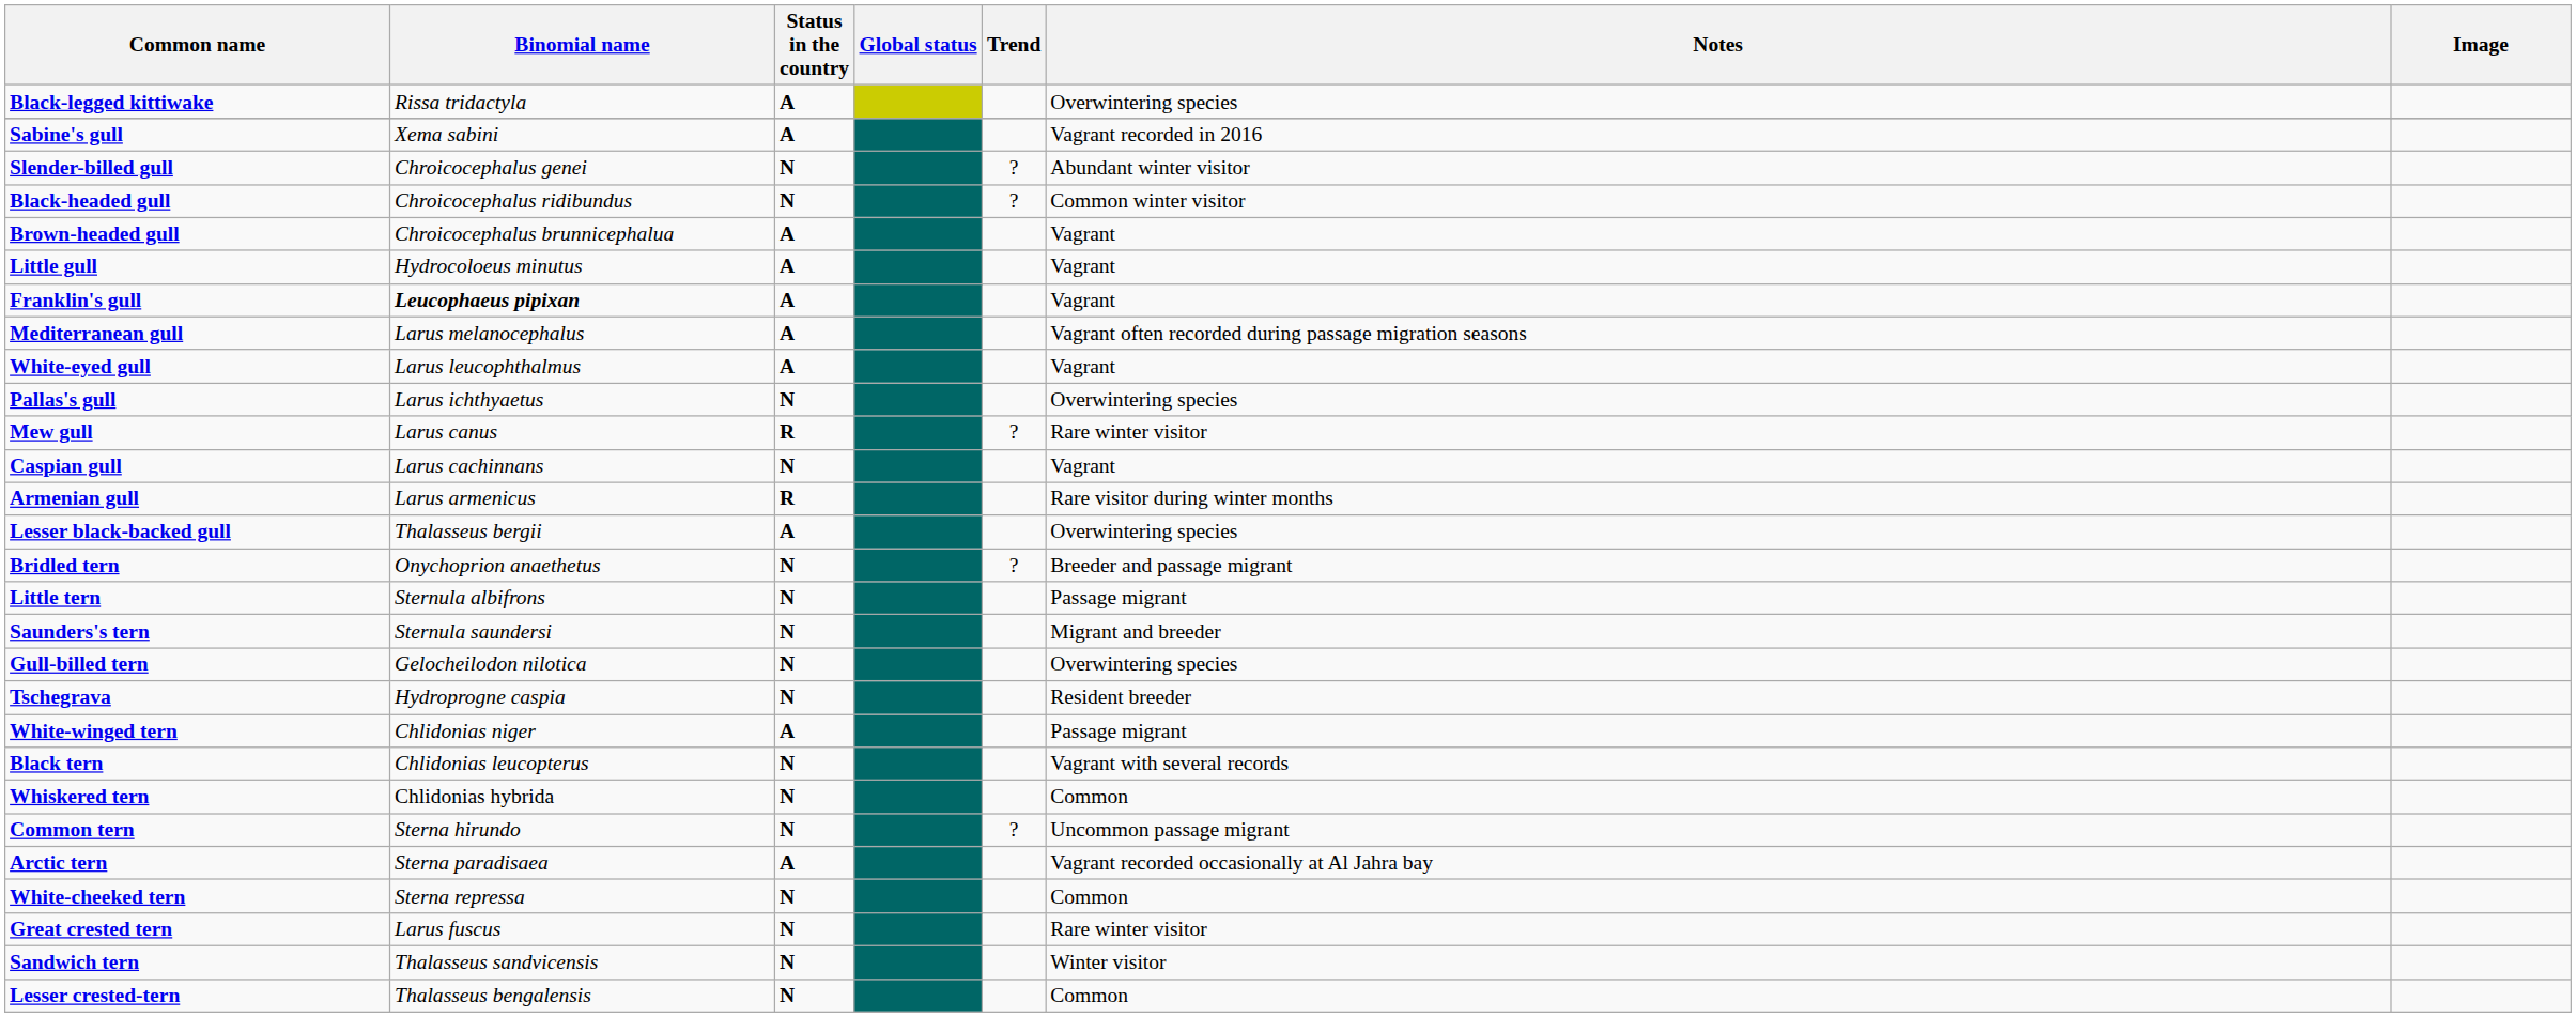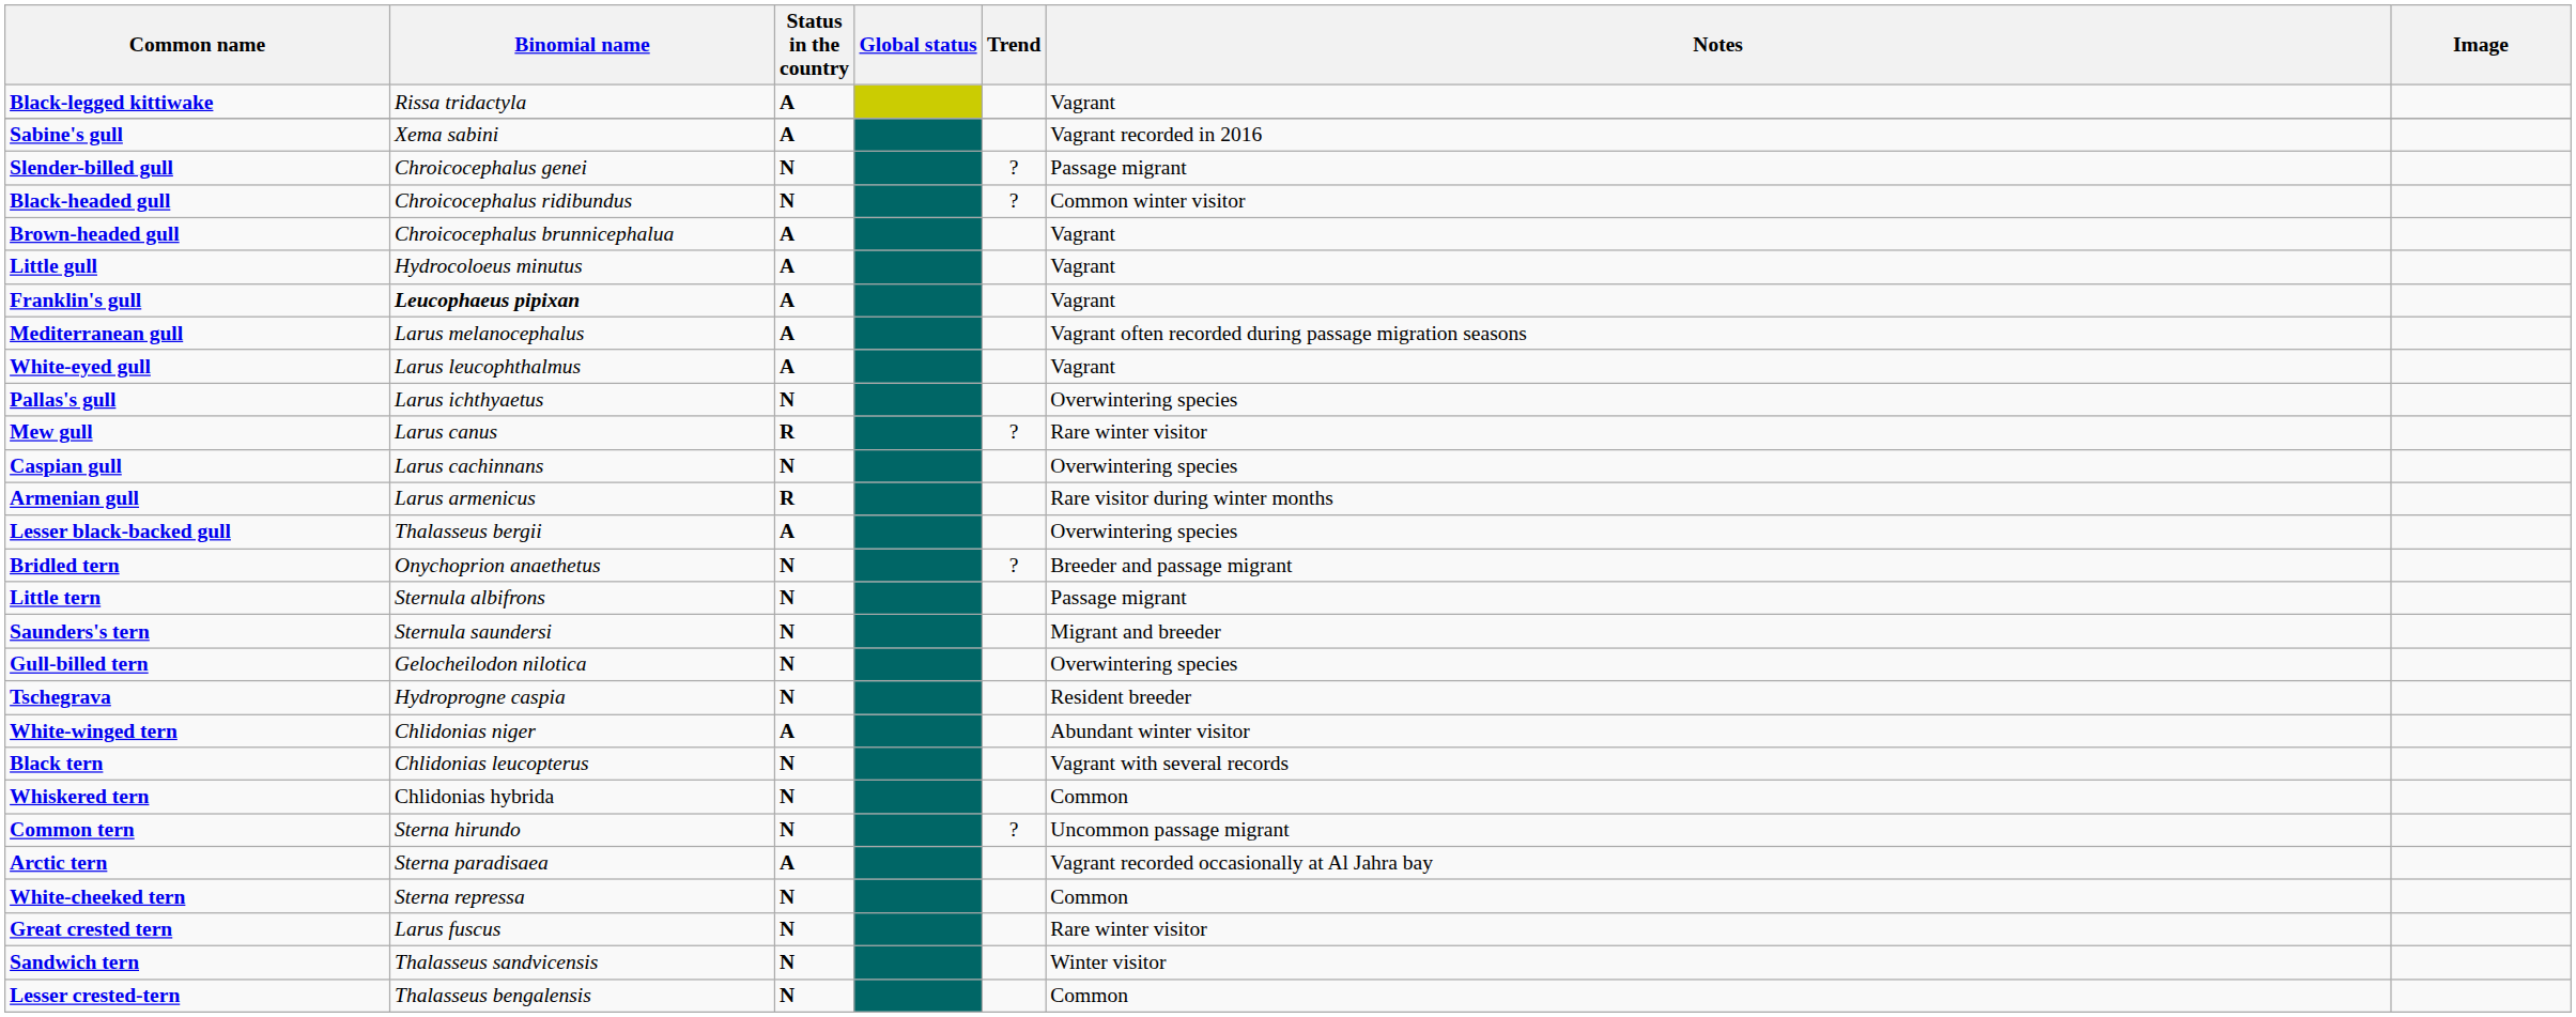 <table class="wikitable sortable">
 <tr>
 <th width="15%">Common name</th>
 <th width="15%"><a href='#'>Binomial name</a></th>
 <th width="1%">Status in the country</th>
 <th width="5%"><a href='#'>Global status</a></th>
 <th width="1%">Trend</th>
 <th class="unsortable">Notes</th>
 <th class="unsortable">Image</th>
 </tr>
 <tr>
 <td><strong><a href='#'>Black-legged kittiwake</a></strong></td>
 <td><em>Rissa tridactyla</em></td>
 <td><strong>A</strong></td>
 <td align=center style="background: #cbcc02"></td>
 <td align=center></td>
-<td>Overwintering species</td>
+<td>Vagrant</td>
 <td></td>
 </tr>
 <tr>
 </tr>
 <tr>
 <td><strong><a href='#'>Sabine's gull</a></strong></td>
 <td><em>Xema sabini</em></td>
 <td><strong>A</strong></td>
 <td align=center style="background: #006666"></td>
 <td align=center></td>
 <td>Vagrant recorded in 2016</td>
 <td></td>
 </tr>
 <tr>
 <td><strong><a href='#'>Slender-billed gull</a></strong></td>
 <td><em>Chroicocephalus genei</em></td>
 <td><strong>N</strong></td>
 <td align=center style="background: #006666"></td>
 <td align=center>?</td>
-<td>Abundant winter visitor</td>
+<td>Passage migrant</td>
 <td></td>
 </tr>
 <tr>
 <td><strong><a href='#'>Black-headed gull</a></strong></td>
 <td><em>Chroicocephalus ridibundus</em></td>
 <td><strong>N</strong></td>
 <td align=center style="background: #006666"></td>
 <td align=center>?</td>
 <td>Common winter visitor</td>
 <td></td>
 </tr>
 <tr>
 <td><strong><a href='#'>Brown-headed gull</a></strong></td>
 <td><em>Chroicocephalus brunnicephalua</em></td>
 <td><strong>A</strong></td>
 <td align=center style="background: #006666"></td>
 <td align=center></td>
 <td>Vagrant</td>
 <td></td>
 </tr>
 <tr>
 <td><strong><a href='#'>Little gull</a></strong></td>
 <td><em>Hydrocoloeus minutus</em></td>
 <td><strong>A</strong></td>
 <td align=center style="background: #006666"></td>
 <td align=center></td>
 <td>Vagrant</td>
 <td></td>
 </tr>
 <tr>
 <td><strong><a href='#'>Franklin's gull</a></strong></td>
 <td><strong><em>Leucophaeus pipixan</em></strong></td>
 <td><strong>A</strong></td>
 <td align=center style="background: #006666"></td>
 <td align=center></td>
 <td>Vagrant</td>
 <td></td>
 </tr>
 <tr>
 <td><strong><a href='#'>Mediterranean gull</a></strong></td>
 <td><em>Larus melanocephalus</em></td>
 <td><strong>A</strong></td>
 <td align=center style="background: #006666"></td>
 <td align=center></td>
 <td>Vagrant often recorded during passage migration seasons</td>
 <td></td>
 </tr>
 <tr>
 <td><strong><a href='#'>White-eyed gull</a></strong></td>
 <td><em>Larus leucophthalmus</em></td>
 <td><strong>A</strong></td>
 <td align=center style="background: #006666"></td>
 <td align=center></td>
 <td>Vagrant</td>
 <td></td>
 </tr>
 <tr>
 <td><strong><a href='#'>Pallas's gull</a></strong></td>
 <td><em>Larus ichthyaetus</em></td>
 <td><strong>N</strong></td>
 <td align=center style="background: #006666"></td>
 <td align=center></td>
 <td>Overwintering species</td>
 <td></td>
 </tr>
 <tr>
 <td><strong><a href='#'>Mew gull</a></strong></td>
 <td><em>Larus canus</em></td>
 <td><strong>R</strong></td>
 <td align=center style="background: #006666"></td>
 <td align=center>?</td>
 <td>Rare winter visitor</td>
 <td></td>
 </tr>
 <tr>
 <td><strong><a href='#'>Caspian gull</a></strong></td>
 <td><em>Larus cachinnans</em></td>
 <td><strong>N</strong></td>
 <td align=center style="background: #006666"></td>
 <td align=center></td>
-<td>Vagrant</td>
+<td>Overwintering species</td>
 <td></td>
 </tr>
 <tr>
 <td><strong><a href='#'>Armenian gull</a></strong></td>
 <td><em>Larus armenicus</em></td>
 <td><strong>R</strong></td>
 <td align=center style="background: #006666"></td>
 <td align=center></td>
 <td>Rare visitor during winter months</td>
 <td></td>
 </tr>
 <tr>
 <td><strong><a href='#'>Lesser black-backed gull</a></strong></td>
 <td><em>Thalasseus bergii</em></td>
 <td><strong>A</strong></td>
 <td align=center style="background: #006666"></td>
 <td align=center></td>
 <td>Overwintering species</td>
 <td></td>
 </tr>
 <tr>
 <td><strong><a href='#'>Bridled tern</a></strong></td>
 <td><em>Onychoprion anaethetus</em></td>
 <td><strong>N</strong></td>
 <td align=center style= "background: #006666"></td>
 <td align=center>?</td>
 <td>Breeder and passage migrant</td>
 <td></td>
 </tr>
 <tr>
 <td><strong><a href='#'>Little tern</a></strong></td>
 <td><em>Sternula albifrons</em></td>
 <td><strong>N</strong></td>
 <td align=center style="background: #006666"></td>
 <td align=center></td>
 <td>Passage migrant</td>
 <td></td>
 </tr>
 <tr>
 <td><strong><a href='#'>Saunders's tern</a></strong></td>
 <td><em>Sternula saundersi</em></td>
 <td><strong>N</strong></td>
 <td align=center style="background: #006666"></td>
 <td align=center></td>
 <td>Migrant and breeder</td>
 <td></td>
 </tr>
 <tr>
 <td><strong><a href='#'>Gull-billed tern</a></strong></td>
 <td><em>Gelocheilodon nilotica</em></td>
 <td><strong>N</strong></td>
 <td align=center style="background: #006666"></td>
 <td align=center></td>
 <td>Overwintering species</td>
 <td></td>
 </tr>
 <tr>
 <td><strong><a href='#'>Tschegrava</a></strong></td>
 <td><em>Hydroprogne caspia</em></td>
 <td><strong>N</strong></td>
 <td align=center style="background: #006666"></td>
 <td align=center></td>
 <td>Resident breeder</td>
 <td></td>
 </tr>
 <tr>
 <td><strong><a href='#'>White-winged tern</a></strong></td>
 <td><em>Chlidonias niger</em></td>
 <td><strong>A</strong></td>
 <td align=center style="background: #006666"></td>
 <td align=center></td>
-<td>Passage migrant</td>
+<td>Abundant winter visitor</td>
 <td></td>
 </tr>
 <tr>
 <td><strong><a href='#'>Black tern</a></strong></td>
 <td><em>Chlidonias leucopterus</em></td>
 <td><strong>N</strong></td>
 <td align=center style="background: #006666"></td>
 <td align=center></td>
 <td>Vagrant with several records</td>
 <td></td>
 </tr>
 <tr>
 <td><strong><a href='#'>Whiskered tern</a></strong></td>
 <td>Chlidonias hybrida</td>
 <td><strong>N</strong></td>
 <td align=center style="background: #006666"></td>
 <td align=center></td>
 <td>Common</td>
 <td></td>
 </tr>
 <tr>
 <td><strong><a href='#'>Common tern</a></strong></td>
 <td><em>Sterna hirundo</em></td>
 <td><strong>N</strong></td>
 <td align=center style="background: #006666"></td>
 <td align=center>?</td>
 <td>Uncommon passage migrant</td>
 <td></td>
 </tr>
 <tr>
 <td><strong><a href='#'>Arctic tern</a></strong></td>
 <td><em>Sterna paradisaea</em></td>
 <td><strong>A</strong></td>
 <td align=center style="background: #006666"></td>
 <td align=center></td>
 <td>Vagrant recorded occasionally at Al Jahra bay</td>
 <td></td>
 </tr>
 <tr>
 <td><strong><a href='#'>White-cheeked tern</a></strong></td>
 <td><em>Sterna repressa</em></td>
 <td><strong>N</strong></td>
 <td align=center style="background: #006666"></td>
 <td align=center></td>
 <td>Common</td>
 <td></td>
 </tr>
 <tr>
 <td><strong><a href='#'>Great crested tern</a></strong></td>
 <td><em>Larus fuscus</em></td>
 <td><strong>N</strong></td>
 <td align=center style="background: #006666"></td>
 <td align=center></td>
 <td>Rare winter visitor</td>
 <td></td>
 </tr>
 <tr>
 <td><strong><a href='#'>Sandwich tern</a></strong></td>
 <td><em>Thalasseus sandvicensis</em></td>
 <td><strong>N</strong></td>
 <td align=center style="background: #006666"></td>
 <td align=center></td>
 <td>Winter visitor</td>
 <td></td>
 </tr>
 <tr>
 <td><strong><a href='#'>Lesser crested-tern</a></strong></td>
 <td><em>Thalasseus bengalensis</em></td>
 <td><strong>N</strong></td>
 <td align=center style="background: #006666"></td>
 <td align=center></td>
 <td>Common</td>
 <td></td>
 </tr>
 <tr>
 </tr>
 </table>
